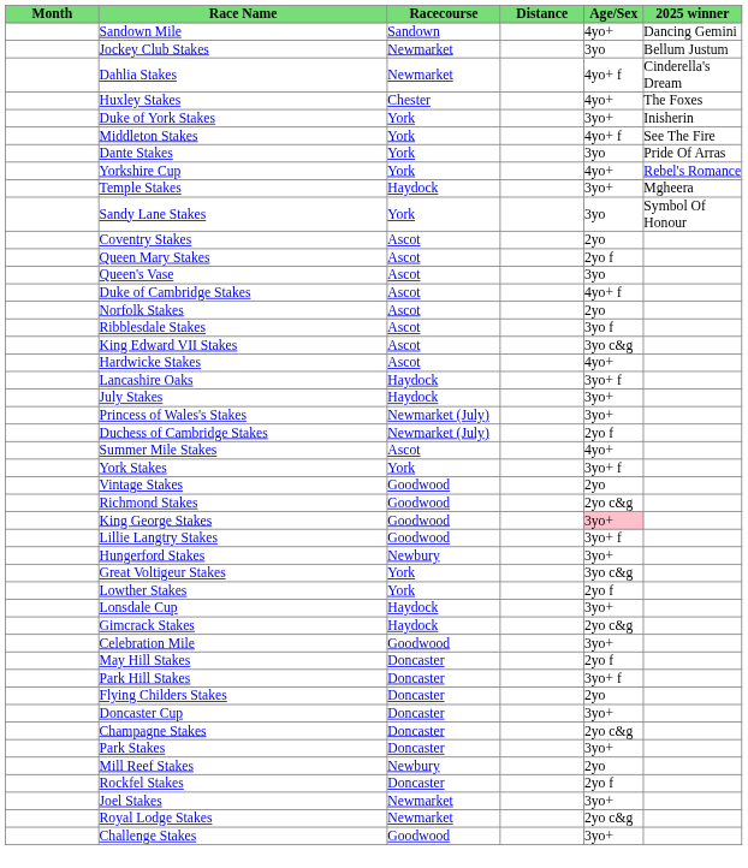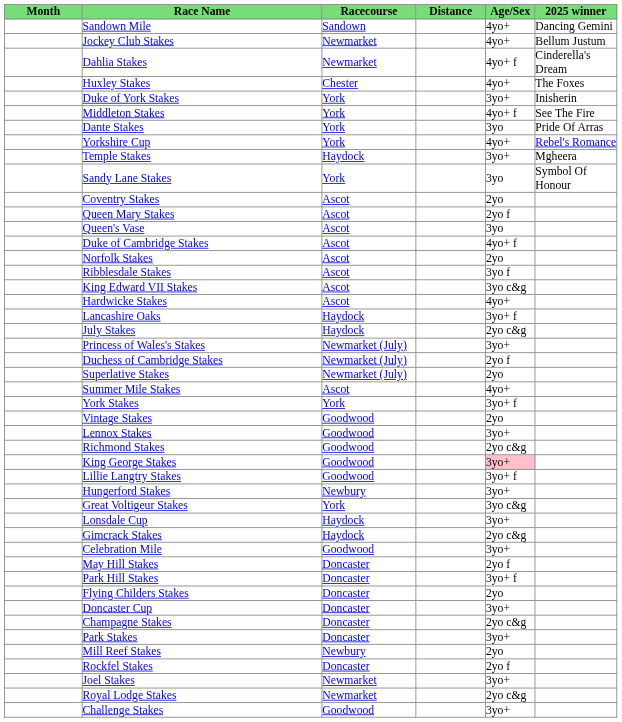 <table class = "sortable" | border="1" cellpadding="0" style="border-collapse: collapse; font-size:90%">
 <tr bgcolor="#77dd77" align="center">
 <th width="95px"><strong>Month</strong><br></th>
 <th width="295px"><strong>Race Name</strong><br></th>
 <th width="115px"><strong>Racecourse</strong><br></th>
 <th width="85px"><strong>Distance</strong> <br></th>
 <th width="60px"><strong>Age/Sex</strong><br></th>
 <th width="100px"><strong>2025 winner</strong><br></th>
 </tr>
 <tr>
 <td></td>
 <td><a href='#'>Sandown Mile</a></td>
 <td><a href='#'>Sandown</a></td>
 <td></td>
 <td>4yo+</td>
 <td>Dancing Gemini</td>
 </tr>
 <tr>
 <td></td>
 <td><a href='#'>Jockey Club Stakes</a></td>
 <td><a href='#'>Newmarket</a></td>
 <td></td>
-<td>3yo</td>
+<td>4yo+</td>
 <td>Bellum Justum</td>
 </tr>
 <tr>
 <td></td>
 <td><a href='#'>Dahlia Stakes</a></td>
 <td><a href='#'>Newmarket</a></td>
 <td></td>
 <td>4yo+ f</td>
 <td>Cinderella's Dream</td>
 </tr>
 <tr>
 <td></td>
 <td><a href='#'>Huxley Stakes</a></td>
 <td><a href='#'>Chester</a></td>
 <td></td>
 <td>4yo+</td>
 <td>The Foxes</td>
 </tr>
 <tr>
 <td></td>
 <td><a href='#'>Duke of York Stakes</a></td>
 <td><a href='#'>York</a></td>
 <td></td>
 <td>3yo+</td>
 <td>Inisherin</td>
 </tr>
 <tr>
 <td></td>
 <td><a href='#'>Middleton Stakes</a></td>
 <td><a href='#'>York</a></td>
 <td></td>
 <td>4yo+ f</td>
 <td>See The Fire</td>
 </tr>
 <tr>
 <td></td>
 <td><a href='#'>Dante Stakes</a></td>
 <td><a href='#'>York</a></td>
 <td></td>
 <td>3yo</td>
 <td>Pride Of Arras</td>
 </tr>
 <tr>
 <td></td>
 <td><a href='#'>Yorkshire Cup</a></td>
 <td><a href='#'>York</a></td>
 <td></td>
 <td>4yo+</td>
 <td><a href='#'>Rebel's Romance</a></td>
 </tr>
 <tr>
 <td></td>
 <td><a href='#'>Temple Stakes</a></td>
 <td><a href='#'>Haydock</a></td>
 <td></td>
 <td>3yo+</td>
 <td>Mgheera</td>
 </tr>
 <tr>
 <td></td>
 <td><a href='#'>Sandy Lane Stakes</a></td>
 <td><a href='#'>York</a></td>
 <td></td>
 <td>3yo</td>
 <td>Symbol Of Honour</td>
 </tr>
 <tr>
 <td></td>
 <td><a href='#'>Coventry Stakes</a></td>
 <td><a href='#'>Ascot</a></td>
 <td></td>
 <td>2yo</td>
 <td></td>
 </tr>
 <tr>
 <td></td>
 <td><a href='#'>Queen Mary Stakes</a></td>
 <td><a href='#'>Ascot</a></td>
 <td></td>
 <td>2yo f</td>
 <td></td>
 </tr>
 <tr>
 <td></td>
 <td><a href='#'>Queen's Vase</a></td>
 <td><a href='#'>Ascot</a></td>
 <td></td>
 <td>3yo</td>
 <td></td>
 </tr>
 <tr>
 <td></td>
 <td><a href='#'>Duke of Cambridge Stakes</a></td>
 <td><a href='#'>Ascot</a></td>
 <td></td>
 <td>4yo+ f</td>
 <td></td>
 </tr>
 <tr>
 <td></td>
 <td><a href='#'>Norfolk Stakes</a></td>
 <td><a href='#'>Ascot</a></td>
 <td></td>
 <td>2yo</td>
 <td></td>
 </tr>
 <tr>
 <td></td>
 <td><a href='#'>Ribblesdale Stakes</a></td>
 <td><a href='#'>Ascot</a></td>
 <td></td>
 <td>3yo f</td>
 <td></td>
 </tr>
 <tr>
 <td></td>
 <td><a href='#'>King Edward VII Stakes</a></td>
 <td><a href='#'>Ascot</a></td>
 <td></td>
 <td>3yo c&g</td>
 <td></td>
 </tr>
 <tr>
 <td></td>
 <td><a href='#'>Hardwicke Stakes</a></td>
 <td><a href='#'>Ascot</a></td>
 <td></td>
 <td>4yo+</td>
 <td></td>
 </tr>
 <tr>
 <td></td>
 <td><a href='#'>Lancashire Oaks</a></td>
 <td><a href='#'>Haydock</a></td>
 <td></td>
 <td>3yo+ f</td>
 <td></td>
 </tr>
 <tr>
 <td></td>
 <td><a href='#'>July Stakes</a></td>
 <td><a href='#'>Haydock</a></td>
 <td></td>
-<td>3yo+</td>
+<td>2yo c&g</td>
 <td></td>
 </tr>
 <tr>
 <td></td>
 <td><a href='#'>Princess of Wales's Stakes</a></td>
 <td><a href='#'>Newmarket (July)</a></td>
 <td></td>
 <td>3yo+</td>
 <td></td>
 </tr>
 <tr>
 <td></td>
 <td><a href='#'>Duchess of Cambridge Stakes</a></td>
 <td><a href='#'>Newmarket (July)</a></td>
 <td></td>
 <td>2yo f</td>
+<td></td>
+</tr>
+<tr>
+<td></td>
+<td><a href='#'>Superlative Stakes</a></td>
+<td><a href='#'>Newmarket (July)</a></td>
+<td></td>
+<td>2yo</td>
 <td></td>
 </tr>
 <tr>
 <td></td>
 <td><a href='#'>Summer Mile Stakes</a></td>
 <td><a href='#'>Ascot</a></td>
 <td></td>
 <td>4yo+</td>
 <td></td>
 </tr>
 <tr>
 <td></td>
 <td><a href='#'>York Stakes</a></td>
 <td><a href='#'>York</a></td>
 <td></td>
 <td>3yo+ f</td>
 <td></td>
 </tr>
 <tr>
 <td></td>
 <td><a href='#'>Vintage Stakes</a></td>
 <td><a href='#'>Goodwood</a></td>
 <td></td>
 <td>2yo</td>
+<td></td>
+</tr>
+<tr>
+<td></td>
+<td><a href='#'>Lennox Stakes</a></td>
+<td><a href='#'>Goodwood</a></td>
+<td></td>
+<td>3yo+</td>
 <td></td>
 </tr>
 <tr>
 <td></td>
 <td><a href='#'>Richmond Stakes</a></td>
 <td><a href='#'>Goodwood</a></td>
 <td></td>
 <td>2yo c&g</td>
 <td></td>
 </tr>
 <tr>
 <td></td>
 <td><a href='#'>King George Stakes</a></td>
 <td><a href='#'>Goodwood</a></td>
 <td></td>
 <td style="background: pink;">3yo+</td>
 <td></td>
 </tr>
 <tr>
 <td></td>
 <td><a href='#'>Lillie Langtry Stakes</a></td>
 <td><a href='#'>Goodwood</a></td>
 <td></td>
 <td>3yo+ f</td>
 <td></td>
 </tr>
 <tr>
 <td></td>
 <td><a href='#'>Hungerford Stakes</a></td>
 <td><a href='#'>Newbury</a></td>
 <td></td>
 <td>3yo+</td>
 <td></td>
 </tr>
 <tr>
 <td></td>
 <td><a href='#'>Great Voltigeur Stakes</a></td>
 <td><a href='#'>York</a></td>
 <td></td>
 <td>3yo c&g</td>
-<td></td>
-</tr>
-<tr>
-<td></td>
-<td><a href='#'>Lowther Stakes</a></td>
-<td><a href='#'>York</a></td>
-<td></td>
-<td>2yo f</td>
 <td></td>
 </tr>
 <tr>
 <td></td>
 <td><a href='#'>Lonsdale Cup</a></td>
 <td><a href='#'>Haydock</a></td>
 <td></td>
 <td>3yo+</td>
 <td></td>
 </tr>
 <tr>
 <td></td>
 <td><a href='#'>Gimcrack Stakes</a></td>
 <td><a href='#'>Haydock</a></td>
 <td></td>
 <td>2yo c&g</td>
 <td></td>
 </tr>
 <tr>
 <td></td>
 <td><a href='#'>Celebration Mile</a></td>
 <td><a href='#'>Goodwood</a></td>
 <td></td>
 <td>3yo+</td>
 <td></td>
 </tr>
 <tr>
 <td></td>
 <td><a href='#'>May Hill Stakes</a></td>
 <td><a href='#'>Doncaster</a></td>
 <td></td>
 <td>2yo f</td>
 <td></td>
 </tr>
 <tr>
 <td></td>
 <td><a href='#'>Park Hill Stakes</a></td>
 <td><a href='#'>Doncaster</a></td>
 <td></td>
 <td>3yo+ f</td>
 <td></td>
 </tr>
 <tr>
 <td></td>
 <td><a href='#'>Flying Childers Stakes</a></td>
 <td><a href='#'>Doncaster</a></td>
 <td></td>
 <td>2yo</td>
 <td></td>
 </tr>
 <tr>
 <td></td>
 <td><a href='#'>Doncaster Cup</a></td>
 <td><a href='#'>Doncaster</a></td>
 <td></td>
 <td>3yo+</td>
 <td></td>
 </tr>
 <tr>
 <td></td>
 <td><a href='#'>Champagne Stakes</a></td>
 <td><a href='#'>Doncaster</a></td>
 <td></td>
 <td>2yo c&g</td>
 <td></td>
 </tr>
 <tr>
 <td></td>
 <td><a href='#'>Park Stakes</a></td>
 <td><a href='#'>Doncaster</a></td>
 <td></td>
 <td>3yo+</td>
 <td></td>
 </tr>
 <tr>
 <td></td>
 <td><a href='#'>Mill Reef Stakes</a></td>
 <td><a href='#'>Newbury</a></td>
 <td></td>
 <td>2yo</td>
 <td></td>
 </tr>
 <tr>
 <td></td>
 <td><a href='#'>Rockfel Stakes</a></td>
 <td><a href='#'>Doncaster</a></td>
 <td></td>
 <td>2yo f</td>
 <td></td>
 </tr>
 <tr>
 <td></td>
 <td><a href='#'>Joel Stakes</a></td>
 <td><a href='#'>Newmarket</a></td>
 <td></td>
 <td>3yo+</td>
 <td></td>
 </tr>
 <tr>
 <td></td>
 <td><a href='#'>Royal Lodge Stakes</a></td>
 <td><a href='#'>Newmarket</a></td>
 <td></td>
 <td>2yo c&g</td>
 <td></td>
 </tr>
 <tr>
 <td></td>
 <td><a href='#'>Challenge Stakes</a></td>
 <td><a href='#'>Goodwood</a></td>
 <td></td>
 <td>3yo+</td>
 <td></td>
 </tr>
 </table>
